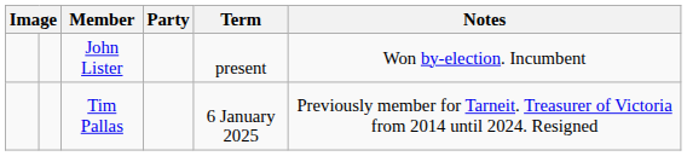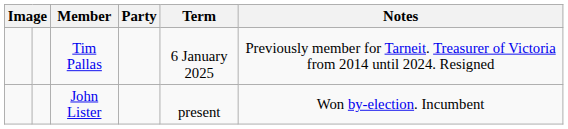 <table class="wikitable" style="text-align:center">
 <tr>
 <th colspan=2>Image</th>
 <th>Member</th>
 <th>Party</th>
 <th>Term</th>
 <th>Notes</th>
 </tr>
 <tr>
 <td> </td>
 <td></td>
+<td><a href='#'>Tim Pallas</a><br></td>
+<td></td>
+<td><br> 6 January 2025</td>
+<td>Previously member for <a href='#'>Tarneit</a>. <a href='#'>Treasurer of Victoria</a> from 2014 until 2024. Resigned</td>
+</tr>
+<tr>
+<td> </td>
+<td></td>
 <td><a href='#'>John Lister</a></td>
 <td></td>
 <td><br> present</td>
 <td>Won <a href='#'>by-election</a>. Incumbent</td>
 </tr>
-<tr>
-<td> </td>
-<td></td>
-<td><a href='#'>Tim Pallas</a><br></td>
-<td></td>
-<td><br> 6 January 2025</td>
-<td>Previously member for <a href='#'>Tarneit</a>. <a href='#'>Treasurer of Victoria</a> from 2014 until 2024. Resigned</td>
-</tr>
 </table>
